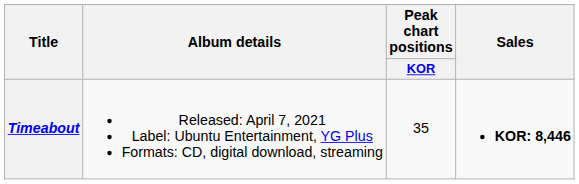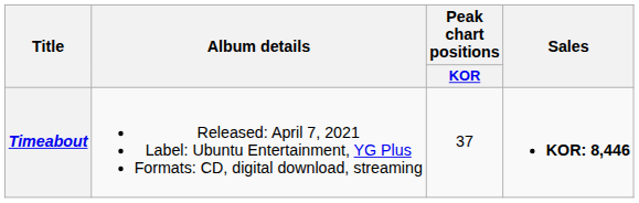 <table class="wikitable plainrowheaders" style="text-align:center;">
 <tr>
 <th scope="col" rowspan="2">Title</th>
 <th scope="col" rowspan="2">Album details</th>
 <th scope="col" colspan="1">Peak chart<br>positions</th>
 <th scope="col" rowspan="2">Sales</th>
 </tr>
 <tr>
 <th scope="col" style="width:3em;font-size:90%;"><a href='#'>KOR</a><br></th>
 </tr>
 <tr>
 <th scope="row"><em><a href='#'>Timeabout</a></em></th>
 <td><br><ul><li>Released: April 7, 2021</li><li>Label: Ubuntu Entertainment, <a href='#'>YG Plus</a></li><li>Formats: CD, digital download, streaming</li></ul></td>
-<td>35</td>
+<td>37</td>
 <td><strong><br><ul><li>KOR: 8,446</li></ul></strong></td>
 </tr>
 </table>
